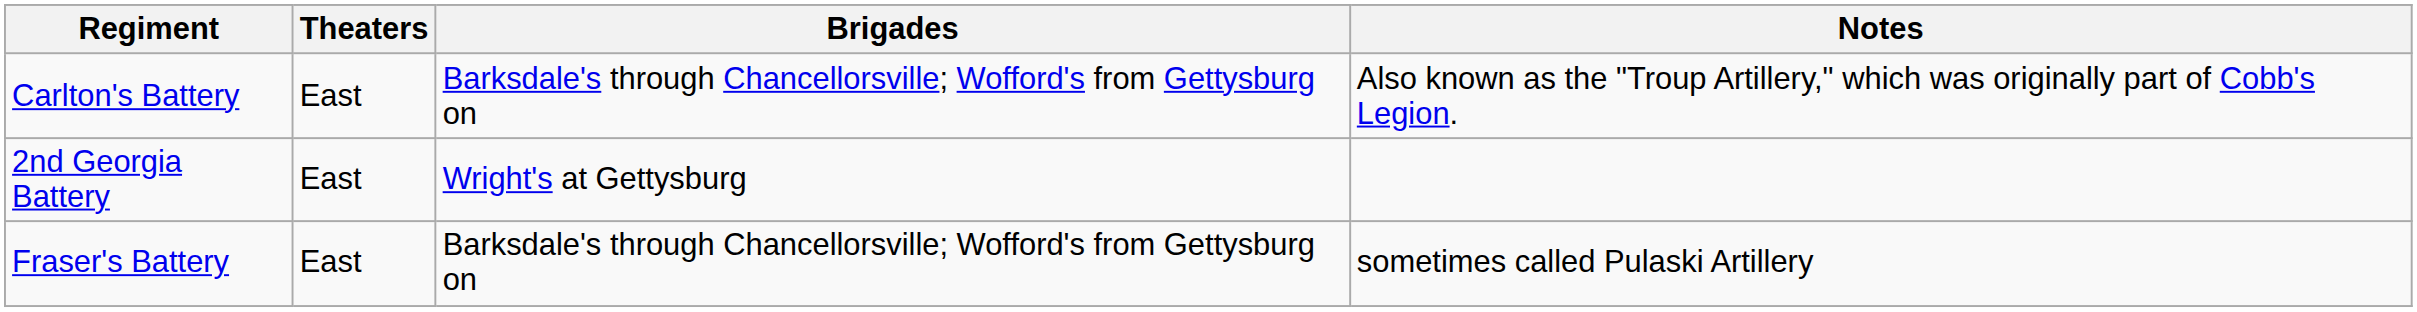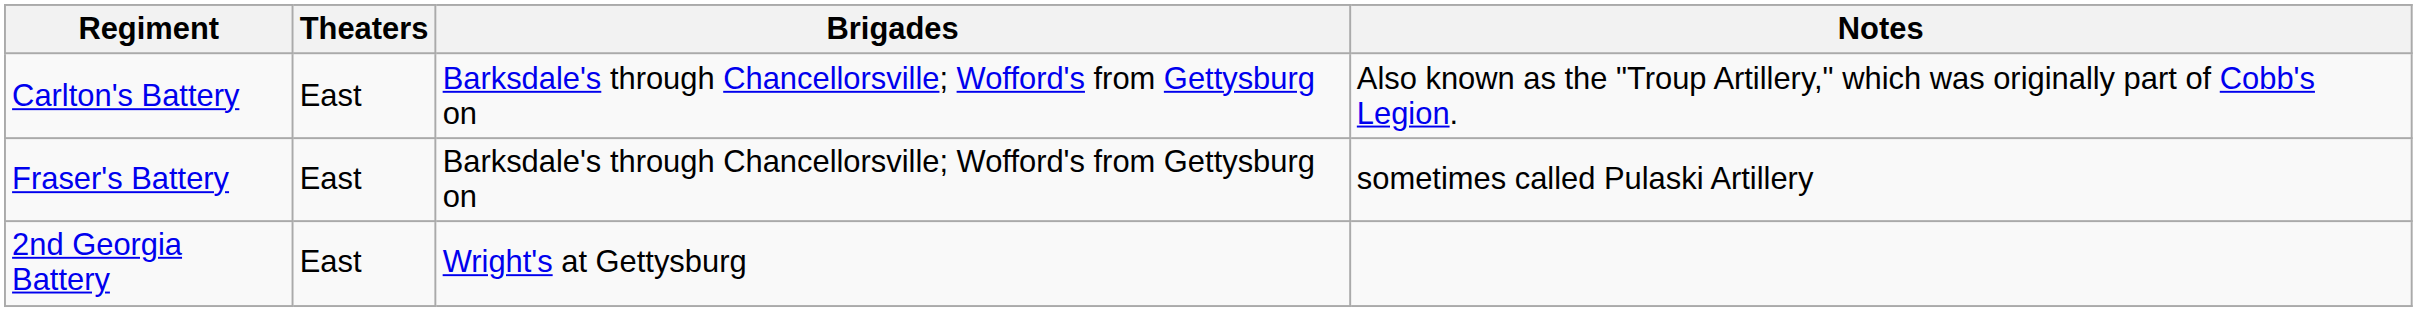 <table class="wikitable">
 <tr>
 <th>Regiment</th>
 <th>Theaters</th>
 <th>Brigades</th>
 <th>Notes</th>
 </tr>
 <tr>
 <td><a href='#'>Carlton's Battery</a></td>
 <td>East</td>
 <td><a href='#'>Barksdale's</a> through <a href='#'>Chancellorsville</a>; <a href='#'>Wofford's</a> from <a href='#'>Gettysburg</a> on</td>
 <td>Also known as the "Troup Artillery," which was originally part of <a href='#'>Cobb's Legion</a>.</td>
 </tr>
 <tr>
+<td><a href='#'>Fraser's Battery</a></td>
+<td>East</td>
+<td>Barksdale's through Chancellorsville; Wofford's from Gettysburg on</td>
+<td>sometimes called Pulaski Artillery</td>
+</tr>
+<tr>
 <td><a href='#'>2nd Georgia Battery</a></td>
 <td>East</td>
 <td><a href='#'>Wright's</a> at Gettysburg</td>
 <td></td>
 </tr>
-<tr>
-<td><a href='#'>Fraser's Battery</a></td>
-<td>East</td>
-<td>Barksdale's through Chancellorsville; Wofford's from Gettysburg on</td>
-<td>sometimes called Pulaski Artillery</td>
-</tr>
 </table>
